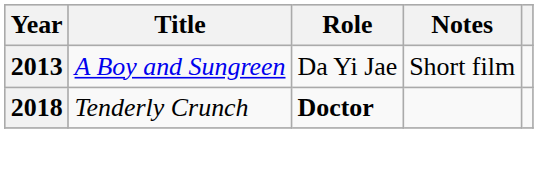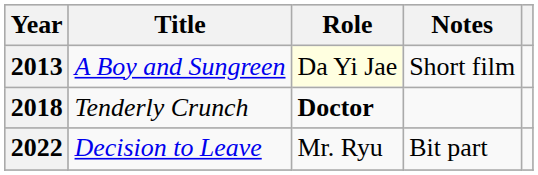 <table class="wikitable plainrowheaders sortable">
 <tr>
 <th scope="col">Year</th>
 <th scope="col">Title</th>
 <th scope="col">Role</th>
 <th scope="col">Notes</th>
 <th scope="col" class="unsortable"></th>
 </tr>
 <tr>
 <th scope="row">2013</th>
 <td><em><a href='#'>A Boy and Sungreen</a></em></td>
-<td>Da Yi Jae</td>
+<td style="background: lightyellow;">Da Yi Jae</td>
 <td>Short film</td>
 <td style="text-align:center"></td>
 </tr>
 <tr>
 <th scope="row">2018</th>
 <td><em>Tenderly Crunch</em></td>
 <td><strong>Doctor</strong></td>
 <td></td>
 <td style="text-align:center"></td>
 </tr>
+<tr>
+<th scope="row">2022</th>
+<td><em><a href='#'>Decision to Leave</a></em></td>
+<td>Mr. Ryu</td>
+<td>Bit part</td>
+<td style="text-align:center"></td>
+</tr>
 </table>
